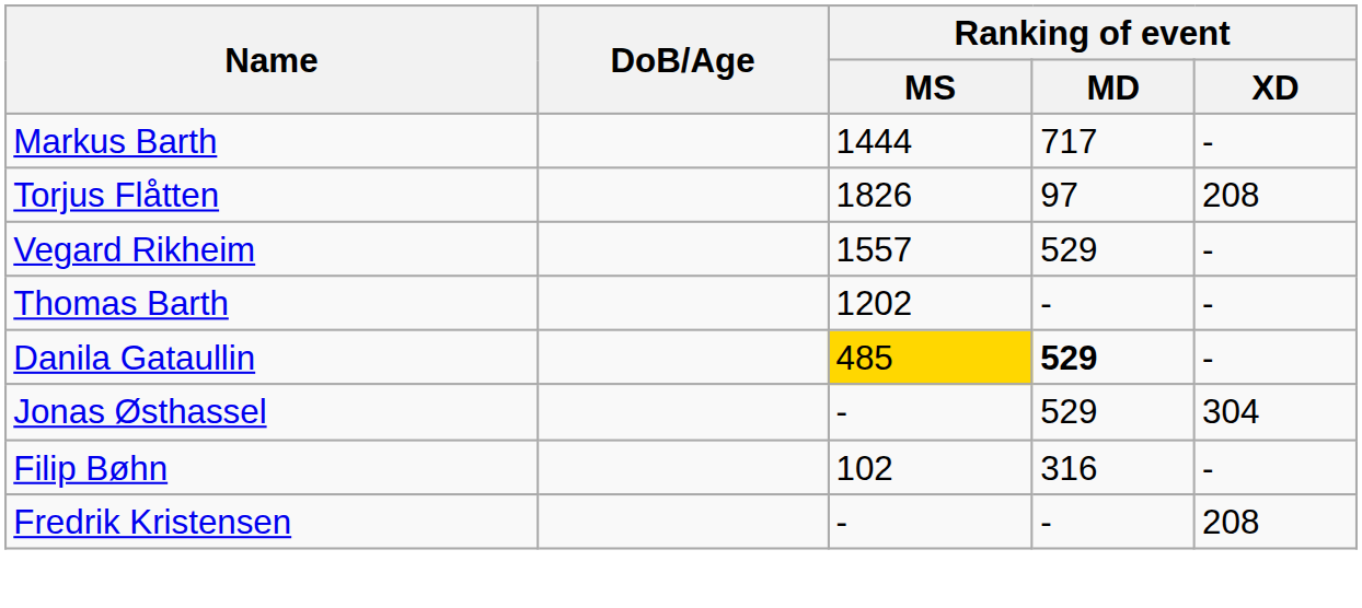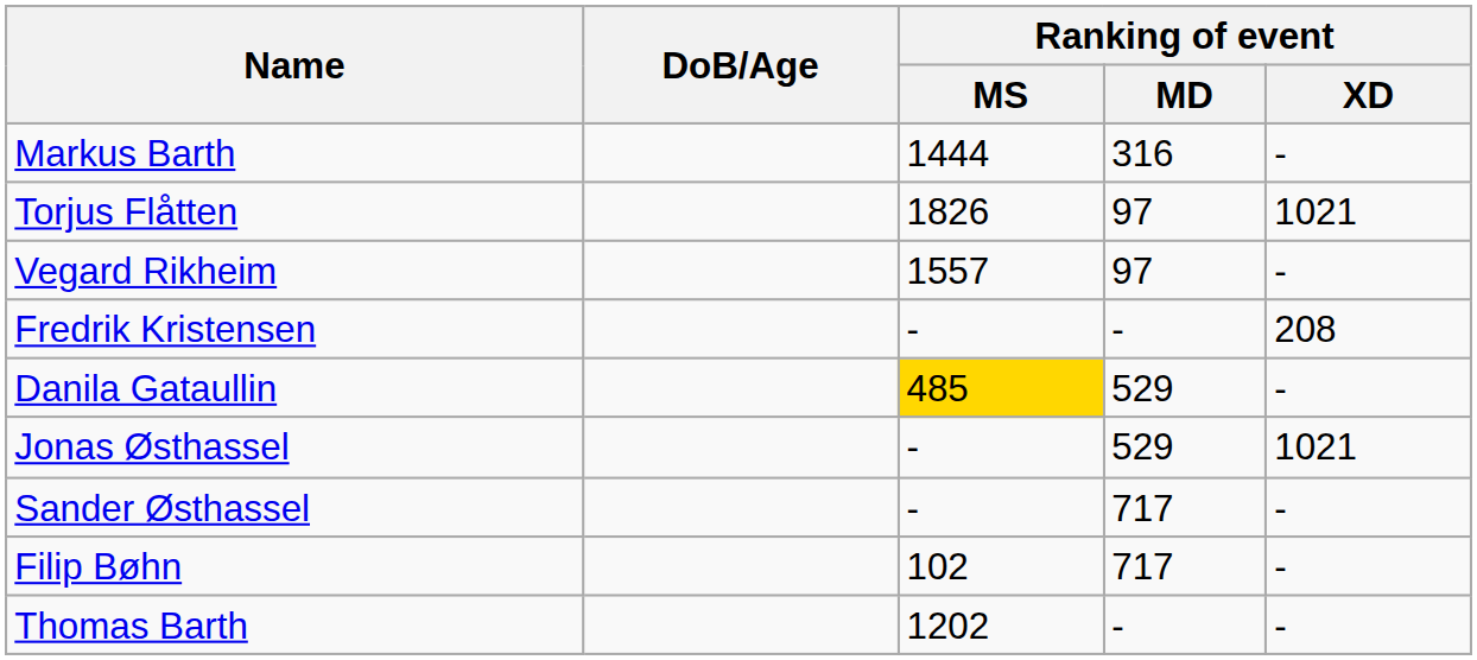 <table class="wikitable" style="width:600px; font-size:95%;">
 <tr>
 <th rowspan="2" align="left">Name</th>
 <th rowspan="2" align="left">DoB/Age</th>
 <th colspan="3" align="center">Ranking of event</th>
 </tr>
 <tr>
 <th align="center">MS</th>
 <th>MD</th>
 <th align="center">XD</th>
 </tr>
 <tr>
 <td><a href='#'>Markus Barth</a></td>
 <td></td>
 <td>1444</td>
-<td>717</td>
+<td>316</td>
 <td>-</td>
 </tr>
 <tr>
 <td><a href='#'>Torjus Flåtten</a></td>
 <td></td>
 <td>1826</td>
 <td>97</td>
-<td>208</td>
+<td>1021</td>
 </tr>
 <tr>
 <td><a href='#'>Vegard Rikheim</a></td>
 <td></td>
 <td>1557</td>
+<td>97</td>
+<td>-</td>
+</tr>
+<tr>
+<td><a href='#'>Fredrik Kristensen</a></td>
+<td></td>
+<td>-</td>
+<td>-</td>
+<td>208</td>
+</tr>
+<tr>
+<td><a href='#'>Danila Gataullin</a></td>
+<td></td>
+<td style="background: gold;">485</td>
 <td>529</td>
+<td>-</td>
+</tr>
+<tr>
+<td><a href='#'>Jonas Østhassel</a></td>
+<td></td>
+<td>-</td>
+<td>529</td>
+<td>1021</td>
+</tr>
+<tr>
+<td><a href='#'>Sander Østhassel</a></td>
+<td></td>
+<td>-</td>
+<td>717</td>
+<td>-</td>
+</tr>
+<tr>
+<td><a href='#'>Filip Bøhn</a></td>
+<td></td>
+<td>102</td>
+<td>717</td>
 <td>-</td>
 </tr>
 <tr>
 <td><a href='#'>Thomas Barth</a></td>
 <td></td>
 <td>1202</td>
 <td>-</td>
 <td>-</td>
 </tr>
-<tr>
-<td><a href='#'>Danila Gataullin</a></td>
-<td></td>
-<td style="background: gold;">485</td>
-<td><strong>529</strong></td>
-<td>-</td>
-</tr>
-<tr>
-<td><a href='#'>Jonas Østhassel</a></td>
-<td></td>
-<td>-</td>
-<td>529</td>
-<td>304</td>
-</tr>
-<tr>
-<td><a href='#'>Filip Bøhn</a></td>
-<td></td>
-<td>102</td>
-<td>316</td>
-<td>-</td>
-</tr>
-<tr>
-<td><a href='#'>Fredrik Kristensen</a></td>
-<td></td>
-<td>-</td>
-<td>-</td>
-<td>208</td>
-</tr>
 </table>
